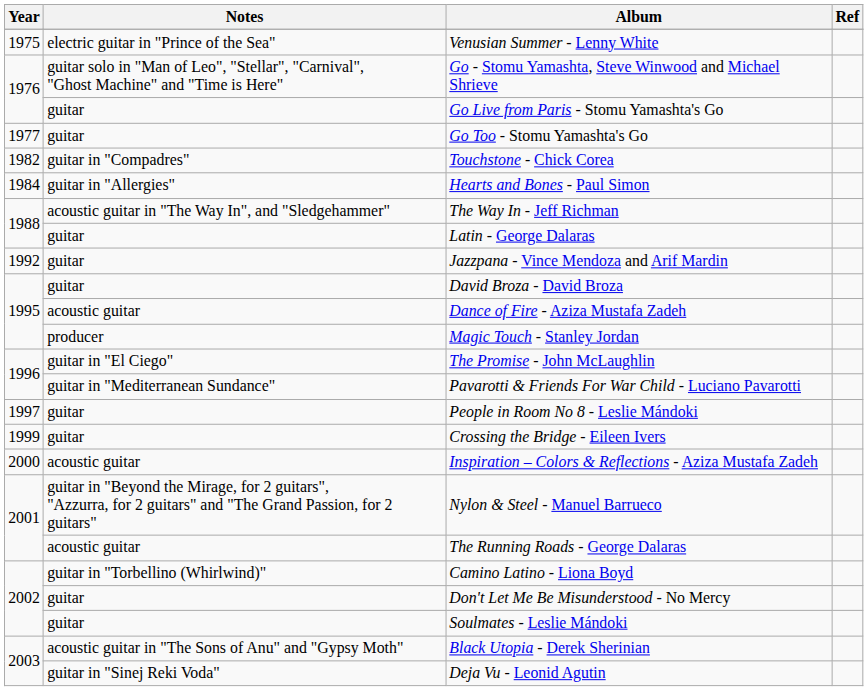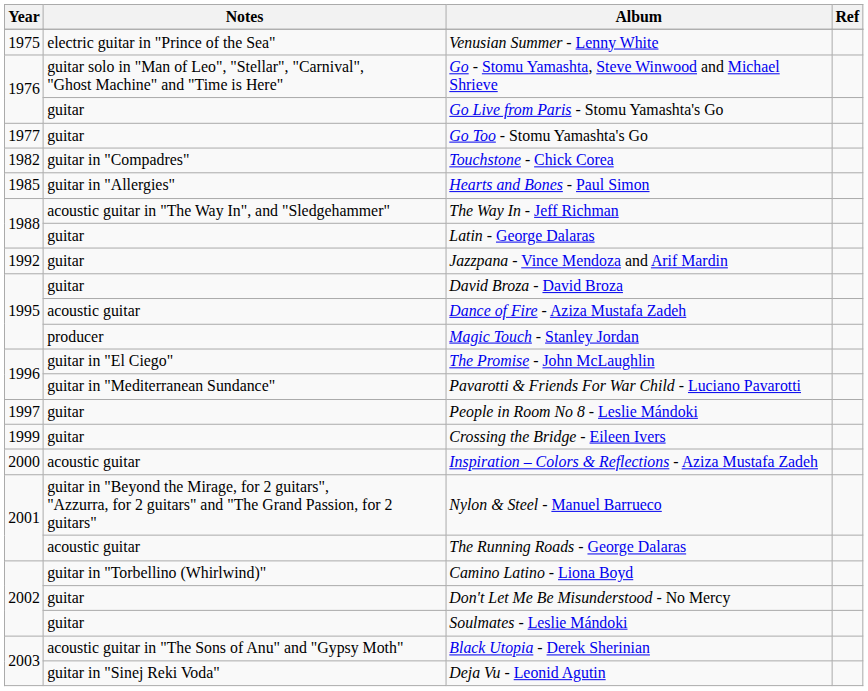 <table class="wikitable">
 <tr>
 <th>Year</th>
 <th>Notes</th>
 <th>Album</th>
 <th>Ref</th>
 </tr>
 <tr>
 </tr>
 <tr>
 <td>1975</td>
 <td>electric guitar in "Prince of the Sea"</td>
 <td><em>Venusian Summer</em> - <a href='#'>Lenny White</a></td>
 <td></td>
 </tr>
 <tr>
 <td rowspan=2>1976</td>
 <td>guitar solo in "Man of Leo", "Stellar", "Carnival",<br>"Ghost Machine" and "Time is Here"</td>
 <td><em><a href='#'>Go</a></em> - <a href='#'>Stomu Yamashta</a>, <a href='#'>Steve Winwood</a> and <a href='#'>Michael Shrieve</a></td>
 <td></td>
 </tr>
 <tr>
 <td>guitar</td>
 <td><em><a href='#'>Go Live from Paris</a></em> - Stomu Yamashta's Go</td>
 <td></td>
 </tr>
 <tr>
 <td>1977</td>
 <td>guitar</td>
 <td><em><a href='#'>Go Too</a></em> - Stomu Yamashta's Go</td>
 <td></td>
 </tr>
 <tr>
 <td>1982</td>
 <td>guitar in "Compadres"</td>
 <td><em><a href='#'>Touchstone</a></em> - <a href='#'>Chick Corea</a></td>
 <td></td>
 </tr>
 <tr>
-<td>1984</td>
+<td>1985</td>
 <td>guitar in "Allergies"</td>
 <td><em><a href='#'>Hearts and Bones</a></em> - <a href='#'>Paul Simon</a></td>
 <td></td>
 </tr>
 <tr>
 <td rowspan=2>1988</td>
 <td>acoustic guitar in "The Way In", and "Sledgehammer"</td>
 <td><em>The Way In</em> - <a href='#'>Jeff Richman</a></td>
 <td></td>
 </tr>
 <tr>
 <td>guitar</td>
 <td><em>Latin</em> - <a href='#'>George Dalaras</a></td>
 <td></td>
 </tr>
 <tr>
 <td>1992</td>
 <td>guitar</td>
 <td><em>Jazzpana</em> - <a href='#'>Vince Mendoza</a> and <a href='#'>Arif Mardin</a></td>
 <td></td>
 </tr>
 <tr>
 <td rowspan=3>1995</td>
 <td>guitar</td>
 <td><em>David Broza</em> -  <a href='#'>David Broza</a></td>
 <td></td>
 </tr>
 <tr>
 <td>acoustic guitar</td>
 <td><em><a href='#'>Dance of Fire</a></em> - <a href='#'>Aziza Mustafa Zadeh</a></td>
 <td></td>
 </tr>
 <tr>
 <td>producer</td>
 <td><em><a href='#'>Magic Touch</a></em> - <a href='#'>Stanley Jordan</a></td>
 <td></td>
 </tr>
 <tr>
 <td rowspan=2>1996</td>
 <td>guitar in "El Ciego"</td>
 <td><em><a href='#'>The Promise</a></em> - <a href='#'>John McLaughlin</a></td>
 <td></td>
 </tr>
 <tr>
 <td>guitar in "Mediterranean Sundance"</td>
 <td><em>Pavarotti & Friends For War Child</em> - <a href='#'>Luciano Pavarotti</a></td>
 <td></td>
 </tr>
 <tr>
 <td>1997</td>
 <td>guitar</td>
 <td><em>People in Room No 8</em> - <a href='#'>Leslie Mándoki</a></td>
 <td></td>
 </tr>
 <tr>
 <td>1999</td>
 <td>guitar</td>
 <td><em>Crossing the Bridge</em> - <a href='#'>Eileen Ivers</a></td>
 <td></td>
 </tr>
 <tr>
 <td>2000</td>
 <td>acoustic guitar</td>
 <td><em><a href='#'>Inspiration – Colors & Reflections</a></em> - <a href='#'>Aziza Mustafa Zadeh</a></td>
 <td></td>
 </tr>
 <tr>
 <td rowspan=2>2001</td>
 <td>guitar in "Beyond the Mirage, for 2 guitars",<br>"Azzurra, for 2 guitars" and "The Grand Passion, for 2 guitars"</td>
 <td><em>Nylon & Steel</em> -  <a href='#'>Manuel Barrueco</a></td>
 <td></td>
 </tr>
 <tr>
 <td>acoustic guitar</td>
 <td><em>The Running Roads</em> - <a href='#'>George Dalaras</a></td>
 <td></td>
 </tr>
 <tr>
 <td rowspan=3>2002</td>
 <td>guitar in "Torbellino (Whirlwind)"</td>
 <td><em>Camino Latino</em> - <a href='#'>Liona Boyd</a></td>
 <td></td>
 </tr>
 <tr>
 <td>guitar</td>
 <td><em>Don't Let Me Be Misunderstood</em> - No Mercy</td>
 <td></td>
 </tr>
 <tr>
 <td>guitar</td>
 <td><em>Soulmates</em> - <a href='#'>Leslie Mándoki</a></td>
 <td></td>
 </tr>
 <tr>
 <td rowspan=2>2003</td>
 <td>acoustic guitar in "The Sons of Anu" and "Gypsy Moth"</td>
 <td><em><a href='#'>Black Utopia</a></em> - <a href='#'>Derek Sherinian</a></td>
 <td></td>
 </tr>
 <tr>
 <td>guitar in "Sinej Reki Voda"</td>
 <td><em>Deja Vu</em> - <a href='#'>Leonid Agutin</a></td>
 <td></td>
 </tr>
 </table>
